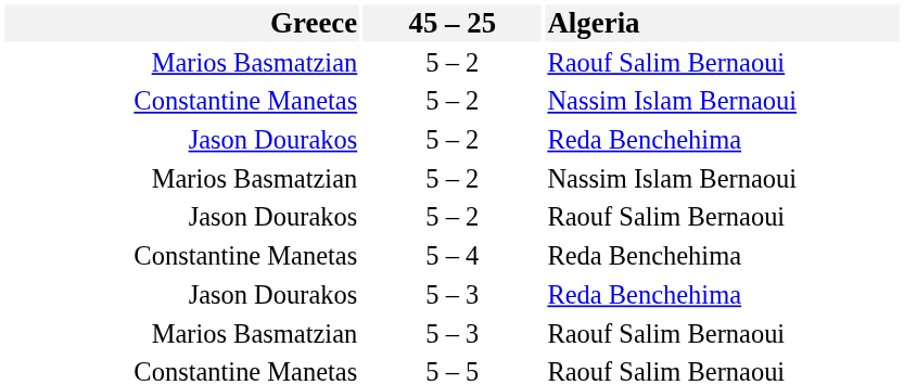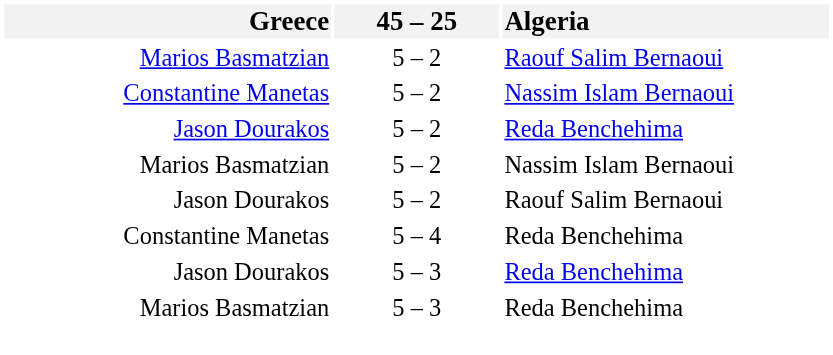 <table style="font-size:90%">
 <tr style="font-size:110%; background:#f2f2f2">
 <td style="width:12em" align=right><strong>Greece</strong> </td>
 <td style="width:6em" align=center><strong>45 – 25</strong></td>
 <td style="width:12em"> <strong>Algeria</strong></td>
 </tr>
 <tr>
 <td align=right><a href='#'>Marios Basmatzian</a></td>
 <td align=center>5 – 2</td>
 <td><a href='#'>Raouf Salim Bernaoui</a></td>
 </tr>
 <tr>
 <td align=right><a href='#'>Constantine Manetas</a></td>
 <td align=center>5 – 2</td>
 <td><a href='#'>Nassim Islam Bernaoui</a></td>
 </tr>
 <tr>
 <td align=right><a href='#'>Jason Dourakos</a></td>
 <td align=center>5 – 2</td>
 <td><a href='#'>Reda Benchehima</a></td>
 </tr>
 <tr>
 <td align=right>Marios Basmatzian</td>
 <td align=center>5 – 2</td>
 <td>Nassim Islam Bernaoui</td>
 </tr>
 <tr>
 <td align=right>Jason Dourakos</td>
 <td align=center>5 – 2</td>
 <td>Raouf Salim Bernaoui</td>
 </tr>
 <tr>
 <td align=right>Constantine Manetas</td>
 <td align=center>5 – 4</td>
 <td>Reda Benchehima</td>
 </tr>
 <tr>
 <td align=right>Jason Dourakos</td>
 <td align=center>5 – 3</td>
 <td><a href='#'>Reda Benchehima</a></td>
 </tr>
 <tr>
 <td align=right>Marios Basmatzian</td>
 <td align=center>5 – 3</td>
-<td>Raouf Salim Bernaoui</td>
-</tr>
-<tr>
-<td align=right>Constantine Manetas</td>
-<td align=center>5 – 5</td>
-<td>Raouf Salim Bernaoui</td>
+<td>Reda Benchehima</td>
 </tr>
 </table>
